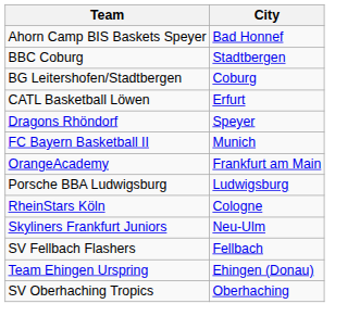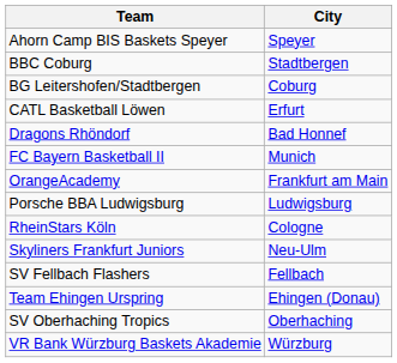 <table class="wikitable sortable" style="margin:1em 2em 1em 1em;">
 <tr>
 <th>Team</th>
 <th>City</th>
 </tr>
 <tr>
 <td>Ahorn Camp BIS Baskets Speyer</td>
-<td><a href='#'>Bad Honnef</a></td>
+<td><a href='#'>Speyer</a></td>
 </tr>
 <tr>
 <td>BBC Coburg</td>
 <td><a href='#'>Stadtbergen</a></td>
 </tr>
 <tr>
 <td>BG Leitershofen/Stadtbergen</td>
 <td><a href='#'>Coburg</a></td>
 </tr>
 <tr>
 <td>CATL Basketball Löwen</td>
 <td><a href='#'>Erfurt</a></td>
 </tr>
 <tr>
 <td><a href='#'>Dragons Rhöndorf</a></td>
-<td><a href='#'>Speyer</a></td>
+<td><a href='#'>Bad Honnef</a></td>
 </tr>
 <tr>
 <td><a href='#'>FC Bayern Basketball II</a></td>
 <td><a href='#'>Munich</a></td>
 </tr>
 <tr>
 <td><a href='#'>OrangeAcademy</a></td>
 <td><a href='#'>Frankfurt am Main</a></td>
 </tr>
 <tr>
 <td>Porsche BBA Ludwigsburg</td>
 <td><a href='#'>Ludwigsburg</a></td>
 </tr>
 <tr>
 <td><a href='#'>RheinStars Köln</a></td>
 <td><a href='#'>Cologne</a></td>
 </tr>
 <tr>
 <td><a href='#'>Skyliners Frankfurt Juniors</a></td>
 <td><a href='#'>Neu-Ulm</a></td>
 </tr>
 <tr>
 <td>SV Fellbach Flashers</td>
 <td><a href='#'>Fellbach</a></td>
 </tr>
 <tr>
 <td><a href='#'>Team Ehingen Urspring</a></td>
 <td><a href='#'>Ehingen (Donau)</a></td>
 </tr>
 <tr>
 <td>SV Oberhaching Tropics</td>
 <td><a href='#'>Oberhaching</a></td>
 </tr>
+<tr>
+<td><a href='#'>VR Bank Würzburg Baskets Akademie</a></td>
+<td><a href='#'>Würzburg</a></td>
+</tr>
 </table>
